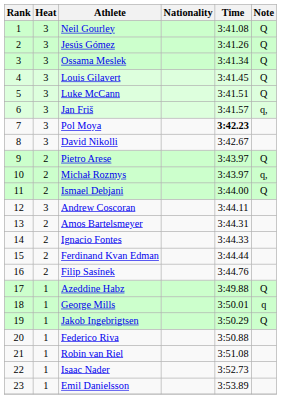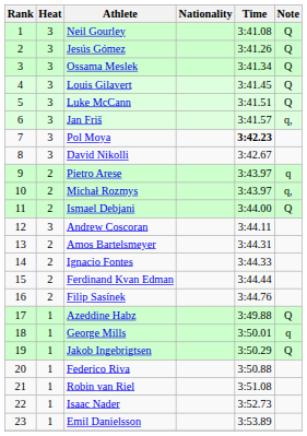 <table class="wikitable sortable" style="text-align:center">
 <tr>
 <th>Rank</th>
 <th>Heat</th>
 <th>Athlete</th>
 <th>Nationality</th>
 <th>Time</th>
 <th>Note</th>
 </tr>
 <tr bgcolor=ccffcc>
 <td>1</td>
 <td>3</td>
 <td align=left><a href='#'>Neil Gourley</a></td>
 <td align=left></td>
 <td>3:41.08</td>
 <td>Q</td>
 </tr>
 <tr bgcolor=ccffcc>
 <td>2</td>
 <td>3</td>
 <td align=left><a href='#'>Jesús Gómez</a></td>
 <td align=left></td>
 <td>3:41.26</td>
 <td>Q</td>
 </tr>
 <tr bgcolor=ccffcc>
 <td>3</td>
 <td>3</td>
 <td align=left><a href='#'>Ossama Meslek</a></td>
 <td align=left></td>
 <td>3:41.34</td>
 <td>Q</td>
 </tr>
 <tr bgcolor=ddffdd>
 <td>4</td>
 <td>3</td>
 <td align=left><a href='#'>Louis Gilavert</a></td>
 <td align=left></td>
 <td>3:41.45</td>
 <td>Q</td>
 </tr>
 <tr bgcolor=ddffdd>
 <td>5</td>
 <td>3</td>
 <td align=left><a href='#'>Luke McCann</a></td>
 <td align=left></td>
 <td>3:41.51</td>
 <td>Q</td>
 </tr>
 <tr bgcolor=ddffdd>
 <td>6</td>
 <td>3</td>
 <td align=left><a href='#'>Jan Friš</a></td>
 <td align=left></td>
 <td>3:41.57</td>
 <td>q, </td>
 </tr>
 <tr>
 <td>7</td>
 <td>3</td>
 <td align=left><a href='#'>Pol Moya</a></td>
 <td align=left></td>
 <td><strong>3:42.23</strong></td>
 <td></td>
 </tr>
 <tr>
 <td>8</td>
 <td>3</td>
 <td align=left><a href='#'>David Nikolli</a></td>
 <td align=left></td>
 <td>3:42.67</td>
 <td></td>
 </tr>
 <tr bgcolor=ccffcc>
 <td>9</td>
 <td>2</td>
 <td align=left><a href='#'>Pietro Arese</a></td>
 <td align=left></td>
 <td>3:43.97</td>
-<td>Q</td>
+<td>q</td>
 </tr>
 <tr bgcolor=ccffcc>
 <td>10</td>
 <td>2</td>
 <td align=left><a href='#'>Michał Rozmys</a></td>
 <td align=left></td>
 <td>3:43.97</td>
 <td>q, </td>
 </tr>
 <tr bgcolor=ccffcc>
 <td>11</td>
 <td>2</td>
 <td align=left><a href='#'>Ismael Debjani</a></td>
 <td align=left></td>
 <td>3:44.00</td>
 <td>Q</td>
 </tr>
 <tr>
 <td>12</td>
 <td>3</td>
 <td align=left><a href='#'>Andrew Coscoran</a></td>
 <td align=left></td>
 <td>3:44.11</td>
 <td></td>
 </tr>
 <tr>
 <td>13</td>
 <td>2</td>
 <td align=left><a href='#'>Amos Bartelsmeyer</a></td>
 <td align=left></td>
 <td>3:44.31</td>
 <td></td>
 </tr>
 <tr>
 <td>14</td>
 <td>2</td>
 <td align=left><a href='#'>Ignacio Fontes</a></td>
 <td align=left></td>
 <td>3:44.33</td>
 <td></td>
 </tr>
 <tr>
 <td>15</td>
 <td>2</td>
 <td align=left><a href='#'>Ferdinand Kvan Edman</a></td>
 <td align=left></td>
 <td>3:44.44</td>
 <td></td>
 </tr>
 <tr>
 <td>16</td>
 <td>2</td>
 <td align=left><a href='#'>Filip Sasínek</a></td>
 <td align=left></td>
 <td>3:44.76</td>
 <td></td>
 </tr>
 <tr bgcolor=ccffcc>
 <td>17</td>
 <td>1</td>
 <td align=left><a href='#'>Azeddine Habz</a></td>
 <td align=left></td>
 <td>3:49.88</td>
 <td>Q</td>
 </tr>
 <tr bgcolor=ccffcc>
 <td>18</td>
 <td>1</td>
 <td align=left><a href='#'>George Mills</a></td>
 <td align=left></td>
 <td>3:50.01</td>
 <td>q</td>
 </tr>
 <tr bgcolor=ccffcc>
 <td>19</td>
 <td>1</td>
 <td align=left><a href='#'>Jakob Ingebrigtsen</a></td>
 <td align=left></td>
 <td>3:50.29</td>
 <td>Q</td>
 </tr>
 <tr>
 <td>20</td>
 <td>1</td>
 <td align=left><a href='#'>Federico Riva</a></td>
 <td align=left></td>
 <td>3:50.88</td>
 <td></td>
 </tr>
 <tr>
 <td>21</td>
 <td>1</td>
 <td align=left><a href='#'>Robin van Riel</a></td>
 <td align=left></td>
 <td>3:51.08</td>
 <td></td>
 </tr>
 <tr>
 <td>22</td>
 <td>1</td>
 <td align=left><a href='#'>Isaac Nader</a></td>
 <td align=left></td>
 <td>3:52.73</td>
 <td></td>
 </tr>
 <tr>
 <td>23</td>
 <td>1</td>
 <td align=left><a href='#'>Emil Danielsson</a></td>
 <td align=left></td>
 <td>3:53.89</td>
 <td></td>
 </tr>
 <tr>
 </tr>
 </table>
